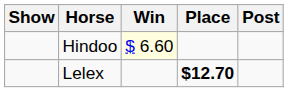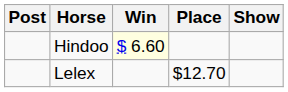 <table class="wikitable" border="1">
 <tr>
-<th>Show</th>
+<th>Post</th>
 <th>Horse</th>
 <th>Win</th>
 <th>Place</th>
-<th>Post</th>
+<th>Show</th>
 </tr>
 <tr>
 <td align="right"></td>
 <td>Hindoo</td>
 <td align="right" style="background: lightyellow;"><a href='#'>$</a> 6.60</td>
 <td align="right"></td>
 <td align="right"></td>
 </tr>
 <tr>
 <td align="right"></td>
 <td>Lelex</td>
 <td align="right"></td>
-<td align="right"><strong>$12.70</strong></td>
+<td align="right">$12.70</td>
 <td align="right"></td>
 </tr>
 </table>
